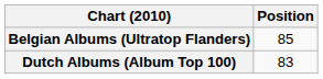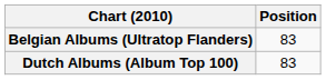 <table class="wikitable plainrowheaders" style="text-align:center">
 <tr>
 <th>Chart (2010)</th>
 <th>Position</th>
 </tr>
 <tr>
 <th scope="row">Belgian Albums (Ultratop Flanders)</th>
-<td>85</td>
+<td>83</td>
 </tr>
 <tr>
 <th scope="row">Dutch Albums (Album Top 100)</th>
 <td>83</td>
 </tr>
 </table>
